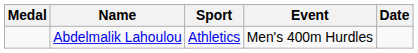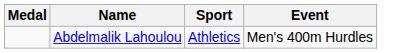 <table class="wikitable sortable" style="font-size: 95%;">
 <tr>
 <th>Medal</th>
 <th>Name</th>
 <th>Sport</th>
 <th>Event</th>
-<th>Date</th>
 </tr>
 <tr>
 <td></td>
 <td><a href='#'>Abdelmalik Lahoulou</a></td>
 <td><a href='#'>Athletics</a></td>
 <td>Men's 400m Hurdles</td>
-<td></td>
 </tr>
 </table>
